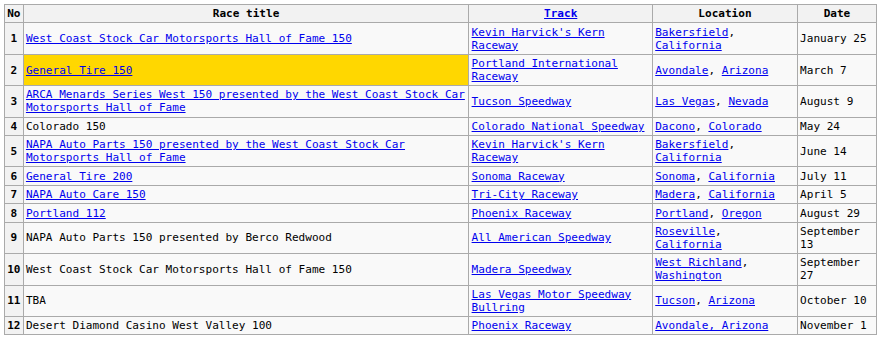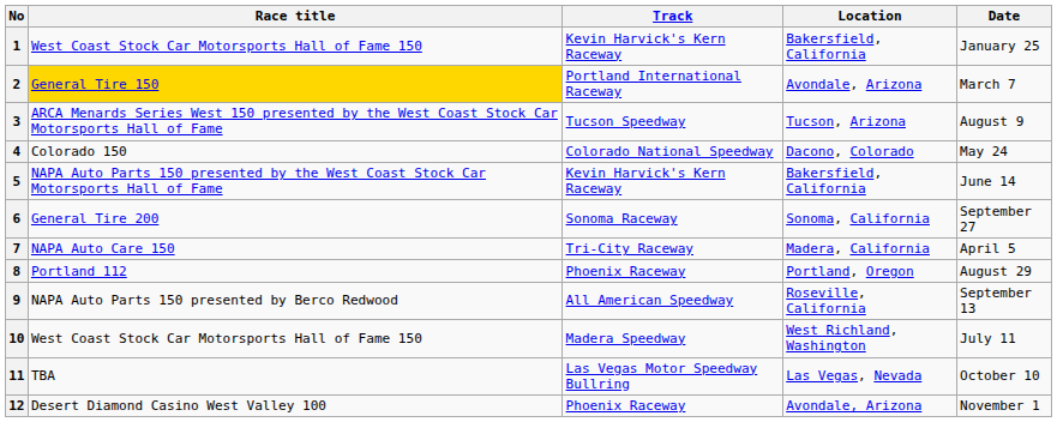 <table class="wikitable" style="font-size:85%">
 <tr>
 <th>No</th>
 <th>Race title</th>
 <th><a href='#'>Track</a></th>
 <th>Location</th>
 <th>Date</th>
 </tr>
 <tr>
 <th>1</th>
 <td><a href='#'>West Coast Stock Car Motorsports Hall of Fame 150</a></td>
 <td><a href='#'>Kevin Harvick's Kern Raceway</a></td>
 <td><a href='#'>Bakersfield</a>, <a href='#'>California</a></td>
 <td>January 25</td>
 </tr>
 <tr>
 <th>2</th>
 <td bgcolor=gold><a href='#'>General Tire 150</a></td>
 <td><a href='#'>Portland International Raceway</a></td>
 <td><a href='#'>Avondale</a>, <a href='#'>Arizona</a></td>
 <td>March 7</td>
 </tr>
 <tr>
 <th>3</th>
 <td><a href='#'>ARCA Menards Series West 150 presented by the West Coast Stock Car Motorsports Hall of Fame</a></td>
 <td><a href='#'>Tucson Speedway</a></td>
-<td><a href='#'>Las Vegas</a>, <a href='#'>Nevada</a></td>
+<td><a href='#'>Tucson</a>, <a href='#'>Arizona</a></td>
 <td>August 9</td>
 </tr>
 <tr>
 <th>4</th>
 <td>Colorado 150</td>
 <td><a href='#'>Colorado National Speedway</a></td>
 <td><a href='#'>Dacono</a>, <a href='#'>Colorado</a></td>
 <td>May 24</td>
 </tr>
 <tr>
 <th>5</th>
 <td><a href='#'>NAPA Auto Parts 150 presented by the West Coast Stock Car Motorsports Hall of Fame</a></td>
 <td><a href='#'>Kevin Harvick's Kern Raceway</a></td>
 <td><a href='#'>Bakersfield</a>, <a href='#'>California</a></td>
 <td>June 14</td>
 </tr>
 <tr>
 <th>6</th>
 <td><a href='#'>General Tire 200</a></td>
 <td><a href='#'>Sonoma Raceway</a></td>
 <td><a href='#'>Sonoma</a>, <a href='#'>California</a></td>
-<td>July 11</td>
+<td>September 27</td>
 </tr>
 <tr>
 <th>7</th>
 <td><a href='#'>NAPA Auto Care 150</a></td>
 <td><a href='#'>Tri-City Raceway</a></td>
 <td><a href='#'>Madera</a>, <a href='#'>California</a></td>
 <td>April 5</td>
 </tr>
 <tr>
 <th>8</th>
 <td><a href='#'>Portland 112</a></td>
 <td><a href='#'>Phoenix Raceway</a></td>
 <td><a href='#'>Portland</a>, <a href='#'>Oregon</a></td>
 <td>August 29</td>
 </tr>
 <tr>
 <th>9</th>
 <td>NAPA Auto Parts 150 presented by Berco Redwood</td>
 <td><a href='#'>All American Speedway</a></td>
 <td><a href='#'>Roseville</a>, <a href='#'>California</a></td>
 <td>September 13</td>
 </tr>
 <tr>
 <th>10</th>
 <td>West Coast Stock Car Motorsports Hall of Fame 150</td>
 <td><a href='#'>Madera Speedway</a></td>
 <td><a href='#'>West Richland</a>, <a href='#'>Washington</a></td>
-<td>September 27</td>
+<td>July 11</td>
 </tr>
 <tr>
 <th>11</th>
 <td>TBA</td>
 <td><a href='#'>Las Vegas Motor Speedway Bullring</a></td>
-<td><a href='#'>Tucson</a>, <a href='#'>Arizona</a></td>
+<td><a href='#'>Las Vegas</a>, <a href='#'>Nevada</a></td>
 <td>October 10</td>
 </tr>
 <tr>
 <th>12</th>
 <td>Desert Diamond Casino West Valley 100</td>
 <td><a href='#'>Phoenix Raceway</a></td>
 <td><a href='#'>Avondale, Arizona</a></td>
 <td>November 1</td>
 </tr>
 </table>
